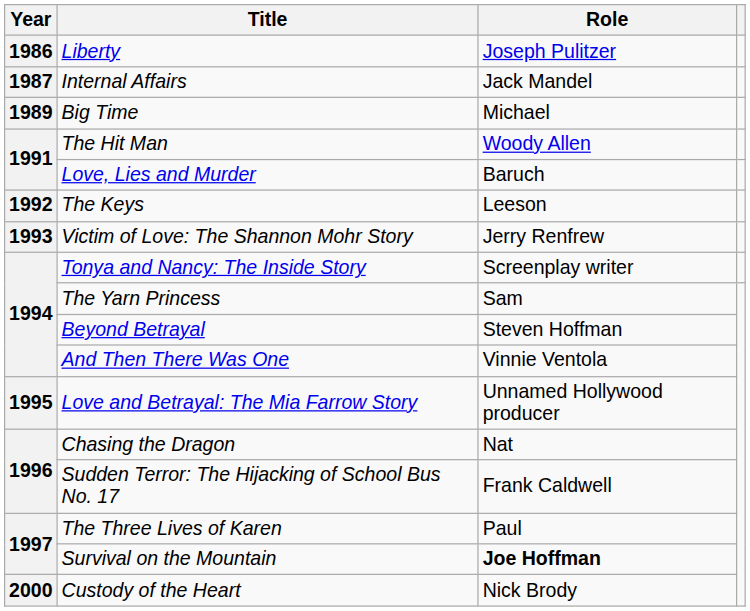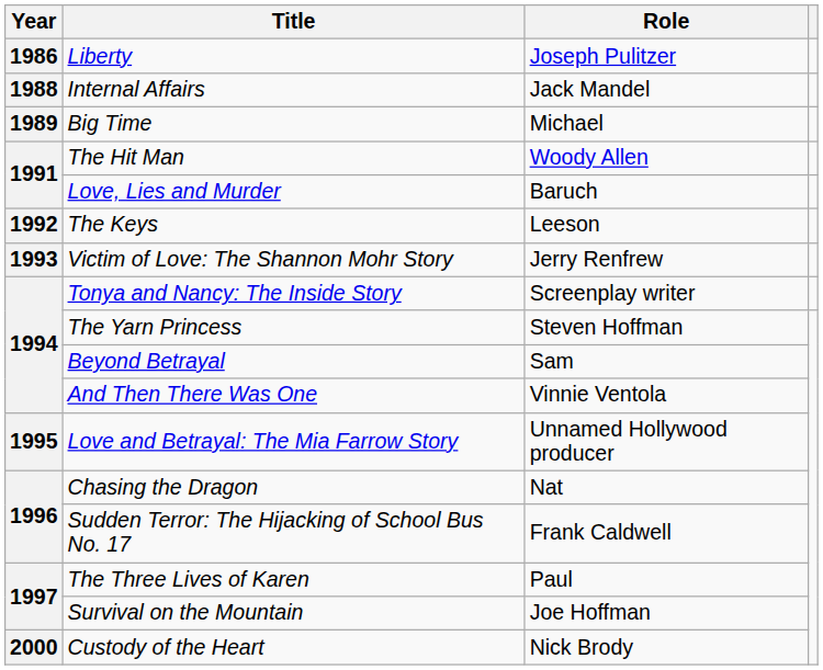 <table class="wikitable plainrowheaders sortable mw-collapsible">
 <tr>
 <th scope="col">Year</th>
 <th scope="col">Title</th>
 <th scope="col">Role</th>
 <th scope="col" class="unsortable"></th>
 </tr>
 <tr>
 <th scope="row">1986</th>
 <td><em><a href='#'>Liberty</a></em></td>
 <td><a href='#'>Joseph Pulitzer</a></td>
 <td></td>
 </tr>
 <tr>
-<th scope="row">1987</th>
+<th scope="row">1988</th>
 <td><em>Internal Affairs</em></td>
 <td>Jack Mandel</td>
 <td></td>
 </tr>
 <tr>
 <th scope="row">1989</th>
 <td><em>Big Time</em></td>
 <td>Michael</td>
 <td></td>
 </tr>
 <tr>
 <th scope="row" rowspan=2>1991</th>
 <td><em>The Hit Man</em></td>
 <td><a href='#'>Woody Allen</a></td>
 <td></td>
 </tr>
 <tr>
 <td><em><a href='#'>Love, Lies and Murder</a></em></td>
 <td>Baruch</td>
 <td></td>
 </tr>
 <tr>
 <th scope="row">1992</th>
 <td><em>The Keys</em></td>
 <td>Leeson</td>
 <td></td>
 </tr>
 <tr>
 <th scope="row">1993</th>
 <td><em>Victim of Love: The Shannon Mohr Story</em></td>
 <td>Jerry Renfrew</td>
 <td></td>
 </tr>
 <tr>
 <th scope="row" rowspan=4>1994</th>
 <td><em><a href='#'>Tonya and Nancy: The Inside Story</a></em></td>
 <td>Screenplay writer</td>
 <td></td>
 </tr>
 <tr>
 <td><em>The Yarn Princess</em></td>
-<td>Sam</td>
+<td>Steven Hoffman</td>
 <td rowspan=9></td>
 </tr>
 <tr>
 <td><em><a href='#'>Beyond Betrayal</a></em></td>
-<td>Steven Hoffman</td>
+<td>Sam</td>
 </tr>
 <tr>
 <td><em><a href='#'>And Then There Was One</a></em></td>
 <td>Vinnie Ventola</td>
 </tr>
 <tr>
 <th scope="row">1995</th>
 <td><em><a href='#'>Love and Betrayal: The Mia Farrow Story</a></em></td>
 <td>Unnamed Hollywood producer</td>
 </tr>
 <tr>
 <th scope="row" rowspan=2>1996</th>
 <td><em>Chasing the Dragon</em></td>
 <td>Nat</td>
 </tr>
 <tr>
 <td><em>Sudden Terror: The Hijacking of School Bus No. 17</em></td>
 <td>Frank Caldwell</td>
 </tr>
 <tr>
 <th scope="row" rowspan=2>1997</th>
 <td><em>The Three Lives of Karen</em></td>
 <td>Paul</td>
 </tr>
 <tr>
 <td><em>Survival on the Mountain</em></td>
-<td><strong>Joe Hoffman</strong></td>
+<td>Joe Hoffman</td>
 </tr>
 <tr>
 <th scope="row">2000</th>
 <td><em>Custody of the Heart</em></td>
 <td>Nick Brody</td>
 </tr>
 </table>
